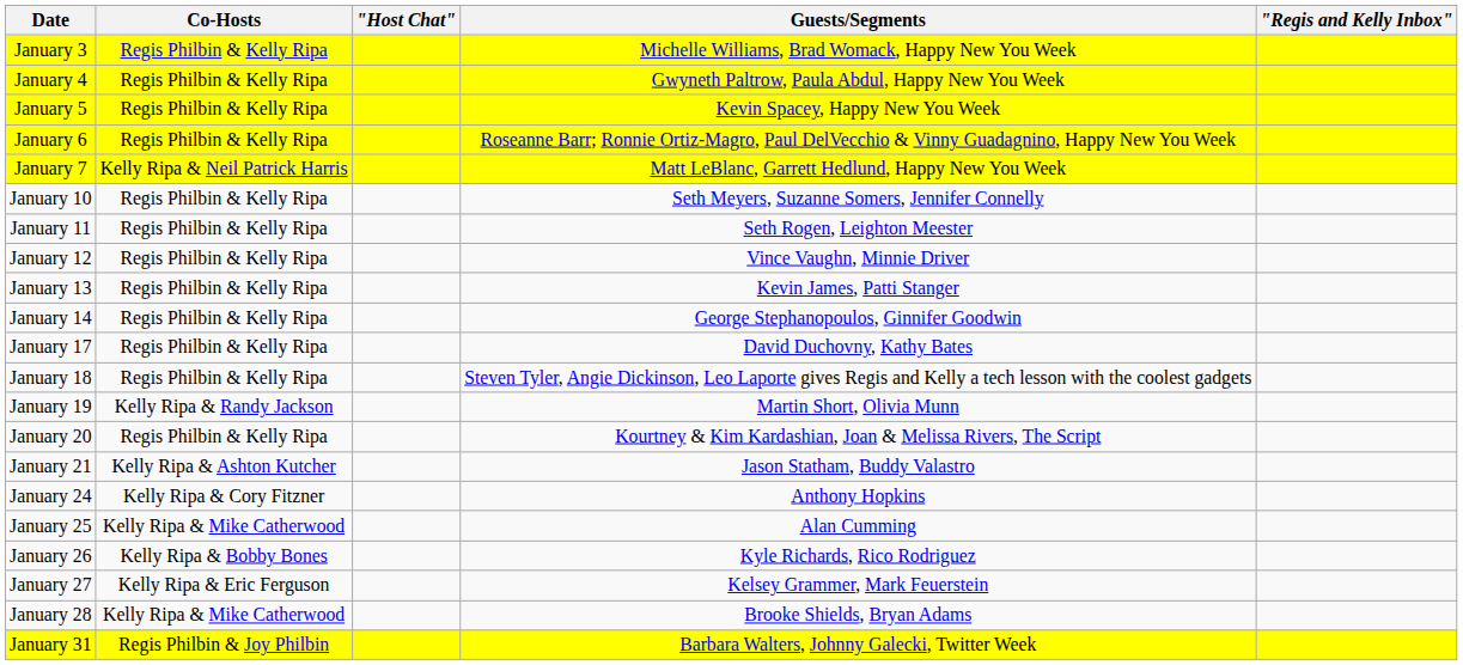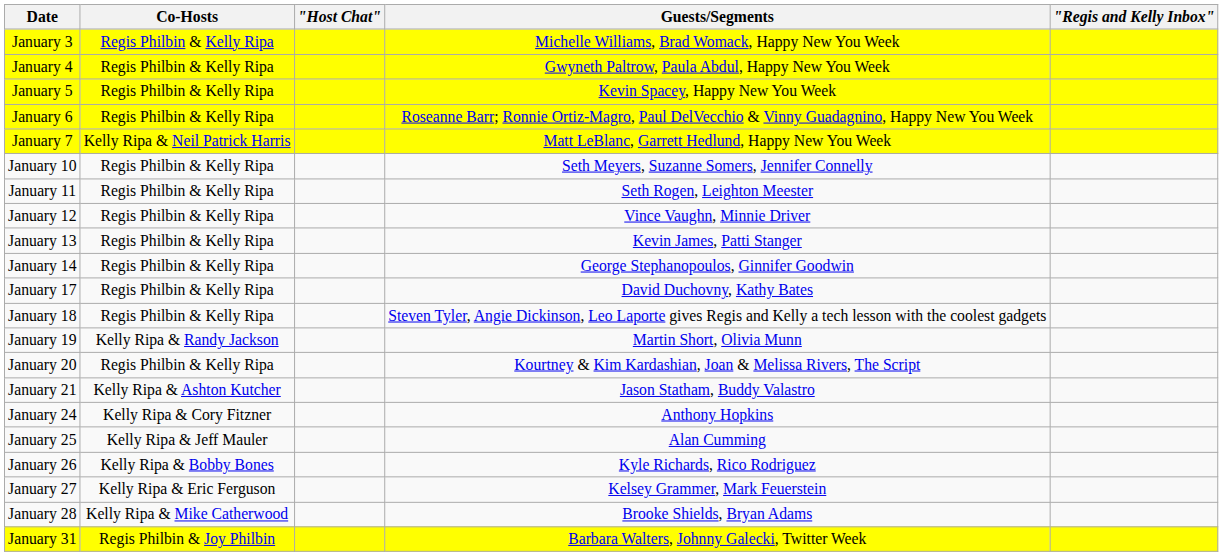 <table class="wikitable sortable" style="text-align:center;">
 <tr>
 <th>Date</th>
 <th>Co-Hosts</th>
 <th><em>"Host Chat"</em></th>
 <th>Guests/Segments</th>
 <th><em>"Regis and Kelly Inbox"</em></th>
 </tr>
 <tr style="background:yellow;">
 <td>January 3</td>
 <td><a href='#'>Regis Philbin</a> & <a href='#'>Kelly Ripa</a></td>
 <td></td>
 <td><a href='#'>Michelle Williams</a>, <a href='#'>Brad Womack</a>, Happy New You Week</td>
 <td></td>
 </tr>
 <tr style="background:yellow;">
 <td>January 4</td>
 <td>Regis Philbin & Kelly Ripa</td>
 <td></td>
 <td><a href='#'>Gwyneth Paltrow</a>, <a href='#'>Paula Abdul</a>, Happy New You Week</td>
 <td></td>
 </tr>
 <tr style="background:yellow;">
 <td>January 5</td>
 <td>Regis Philbin & Kelly Ripa</td>
 <td></td>
 <td><a href='#'>Kevin Spacey</a>, Happy New You Week</td>
 <td></td>
 </tr>
 <tr style="background:yellow;">
 <td>January 6</td>
 <td>Regis Philbin & Kelly Ripa</td>
 <td></td>
 <td><a href='#'>Roseanne Barr</a>; <a href='#'>Ronnie Ortiz-Magro</a>, <a href='#'>Paul DelVecchio</a> & <a href='#'>Vinny Guadagnino</a>, Happy New You Week</td>
 <td></td>
 </tr>
 <tr style="background:yellow;">
 <td>January 7</td>
 <td>Kelly Ripa & <a href='#'>Neil Patrick Harris</a></td>
 <td></td>
 <td><a href='#'>Matt LeBlanc</a>, <a href='#'>Garrett Hedlund</a>, Happy New You Week</td>
 <td></td>
 </tr>
 <tr>
 <td>January 10</td>
 <td>Regis Philbin & Kelly Ripa</td>
 <td></td>
 <td><a href='#'>Seth Meyers</a>, <a href='#'>Suzanne Somers</a>, <a href='#'>Jennifer Connelly</a></td>
 <td></td>
 </tr>
 <tr>
 <td>January 11</td>
 <td>Regis Philbin & Kelly Ripa</td>
 <td></td>
 <td><a href='#'>Seth Rogen</a>, <a href='#'>Leighton Meester</a></td>
 <td></td>
 </tr>
 <tr>
 <td>January 12</td>
 <td>Regis Philbin & Kelly Ripa</td>
 <td></td>
 <td><a href='#'>Vince Vaughn</a>, <a href='#'>Minnie Driver</a></td>
 <td></td>
 </tr>
 <tr>
 <td>January 13</td>
 <td>Regis Philbin & Kelly Ripa</td>
 <td></td>
 <td><a href='#'>Kevin James</a>, <a href='#'>Patti Stanger</a></td>
 <td></td>
 </tr>
 <tr>
 <td>January 14</td>
 <td>Regis Philbin & Kelly Ripa</td>
 <td></td>
 <td><a href='#'>George Stephanopoulos</a>, <a href='#'>Ginnifer Goodwin</a></td>
 <td></td>
 </tr>
 <tr>
 <td>January 17</td>
 <td>Regis Philbin & Kelly Ripa</td>
 <td></td>
 <td><a href='#'>David Duchovny</a>, <a href='#'>Kathy Bates</a></td>
 <td></td>
 </tr>
 <tr>
 <td>January 18</td>
 <td>Regis Philbin & Kelly Ripa</td>
 <td></td>
 <td><a href='#'>Steven Tyler</a>, <a href='#'>Angie Dickinson</a>, <a href='#'>Leo Laporte</a> gives Regis and Kelly a tech lesson with the coolest gadgets</td>
 <td></td>
 </tr>
 <tr>
 <td>January 19</td>
 <td>Kelly Ripa & <a href='#'>Randy Jackson</a></td>
 <td></td>
 <td><a href='#'>Martin Short</a>, <a href='#'>Olivia Munn</a></td>
 <td></td>
 </tr>
 <tr>
 <td>January 20</td>
 <td>Regis Philbin & Kelly Ripa</td>
 <td></td>
 <td><a href='#'>Kourtney</a> & <a href='#'>Kim Kardashian</a>, <a href='#'>Joan</a> & <a href='#'>Melissa Rivers</a>, <a href='#'>The Script</a></td>
 <td></td>
 </tr>
 <tr>
 <td>January 21</td>
 <td>Kelly Ripa & <a href='#'>Ashton Kutcher</a></td>
 <td></td>
 <td><a href='#'>Jason Statham</a>, <a href='#'>Buddy Valastro</a></td>
 <td></td>
 </tr>
 <tr>
 <td>January 24</td>
 <td>Kelly Ripa & Cory Fitzner</td>
 <td></td>
 <td><a href='#'>Anthony Hopkins</a></td>
 <td></td>
 </tr>
 <tr>
 <td>January 25</td>
-<td>Kelly Ripa & <a href='#'>Mike Catherwood</a></td>
+<td>Kelly Ripa & Jeff Mauler</td>
 <td></td>
 <td><a href='#'>Alan Cumming</a></td>
 <td></td>
 </tr>
 <tr>
 <td>January 26</td>
 <td>Kelly Ripa & <a href='#'>Bobby Bones</a></td>
 <td></td>
 <td><a href='#'>Kyle Richards</a>, <a href='#'>Rico Rodriguez</a></td>
 <td></td>
 </tr>
 <tr>
 <td>January 27</td>
 <td>Kelly Ripa & Eric Ferguson</td>
 <td></td>
 <td><a href='#'>Kelsey Grammer</a>, <a href='#'>Mark Feuerstein</a></td>
 <td></td>
 </tr>
 <tr>
 <td>January 28</td>
 <td>Kelly Ripa & <a href='#'>Mike Catherwood</a></td>
 <td></td>
 <td><a href='#'>Brooke Shields</a>, <a href='#'>Bryan Adams</a></td>
 <td></td>
 </tr>
 <tr style="background:yellow;">
 <td>January 31</td>
 <td>Regis Philbin & <a href='#'>Joy Philbin</a></td>
 <td></td>
 <td><a href='#'>Barbara Walters</a>, <a href='#'>Johnny Galecki</a>, Twitter Week</td>
 <td></td>
 </tr>
 </table>
